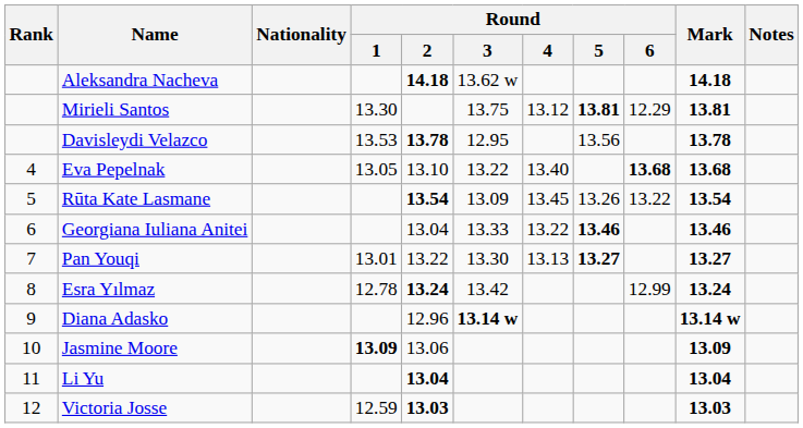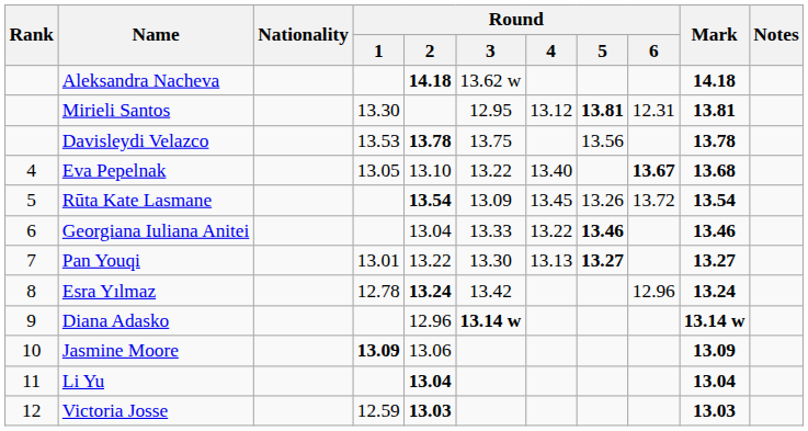 <table class="wikitable sortable" style="text-align:center">
 <tr>
 <th rowspan=2 data-sort-type="number">Rank</th>
 <th rowspan=2>Name</th>
 <th rowspan=2>Nationality</th>
 <th colspan=6>Round</th>
 <th rowspan=2>Mark</th>
 <th rowspan=2>Notes</th>
 </tr>
 <tr>
 <th>1</th>
 <th>2</th>
 <th>3</th>
 <th>4</th>
 <th>5</th>
 <th>6</th>
 </tr>
 <tr>
 <td></td>
 <td align="left"><a href='#'>Aleksandra Nacheva</a></td>
 <td align="left"></td>
 <td></td>
 <td><strong>14.18</strong></td>
 <td>13.62 w</td>
 <td></td>
 <td></td>
 <td></td>
 <td><strong>14.18</strong></td>
 <td></td>
 </tr>
 <tr>
 <td></td>
 <td align="left"><a href='#'>Mirieli Santos</a></td>
 <td align="left"></td>
 <td>13.30</td>
 <td></td>
-<td>13.75</td>
+<td>12.95</td>
 <td>13.12</td>
 <td><strong>13.81</strong></td>
-<td>12.29</td>
+<td>12.31</td>
 <td><strong>13.81</strong></td>
 <td></td>
 </tr>
 <tr>
 <td></td>
 <td align="left"><a href='#'>Davisleydi Velazco</a></td>
 <td align="left"></td>
 <td>13.53</td>
 <td><strong>13.78</strong></td>
-<td>12.95</td>
+<td>13.75</td>
 <td></td>
 <td>13.56</td>
 <td></td>
 <td><strong>13.78</strong></td>
 <td></td>
 </tr>
 <tr>
 <td>4</td>
 <td align="left"><a href='#'>Eva Pepelnak</a></td>
 <td align="left"></td>
 <td>13.05</td>
 <td>13.10</td>
 <td>13.22</td>
 <td>13.40</td>
 <td></td>
-<td><strong>13.68</strong></td>
+<td><strong>13.67</strong></td>
 <td><strong>13.68</strong></td>
 <td></td>
 </tr>
 <tr>
 <td>5</td>
 <td align="left"><a href='#'>Rūta Kate Lasmane</a></td>
 <td align="left"></td>
 <td></td>
 <td><strong>13.54</strong></td>
 <td>13.09</td>
 <td>13.45</td>
 <td>13.26</td>
-<td>13.22</td>
+<td>13.72</td>
 <td><strong>13.54</strong></td>
 <td></td>
 </tr>
 <tr>
 <td>6</td>
 <td align="left"><a href='#'>Georgiana Iuliana Anitei</a></td>
 <td align="left"></td>
 <td></td>
 <td>13.04</td>
 <td>13.33</td>
 <td>13.22</td>
 <td><strong>13.46</strong></td>
 <td></td>
 <td><strong>13.46</strong></td>
 <td></td>
 </tr>
 <tr>
 <td>7</td>
 <td align="left"><a href='#'>Pan Youqi</a></td>
 <td align="left"></td>
 <td>13.01</td>
 <td>13.22</td>
 <td>13.30</td>
 <td>13.13</td>
 <td><strong>13.27</strong></td>
 <td></td>
 <td><strong>13.27</strong></td>
 <td></td>
 </tr>
 <tr>
 <td>8</td>
 <td align="left"><a href='#'>Esra Yılmaz</a></td>
 <td align="left"></td>
 <td>12.78</td>
 <td><strong>13.24</strong></td>
 <td>13.42</td>
 <td></td>
 <td></td>
-<td>12.99</td>
+<td>12.96</td>
 <td><strong>13.24</strong></td>
 <td></td>
 </tr>
 <tr>
 <td>9</td>
 <td align="left"><a href='#'>Diana Adasko</a></td>
 <td align="left"></td>
 <td></td>
 <td>12.96</td>
 <td><strong>13.14 w</strong></td>
 <td></td>
 <td></td>
 <td></td>
 <td><strong>13.14 w</strong></td>
 <td></td>
 </tr>
 <tr>
 <td>10</td>
 <td align="left"><a href='#'>Jasmine Moore</a></td>
 <td align="left"></td>
 <td><strong>13.09</strong></td>
 <td>13.06</td>
 <td></td>
 <td></td>
 <td></td>
 <td></td>
 <td><strong>13.09</strong></td>
 <td></td>
 </tr>
 <tr>
 <td>11</td>
 <td align="left"><a href='#'>Li Yu</a></td>
 <td align="left"></td>
 <td></td>
 <td><strong>13.04</strong></td>
 <td></td>
 <td></td>
 <td></td>
 <td></td>
 <td><strong>13.04</strong></td>
 <td></td>
 </tr>
 <tr>
 <td>12</td>
 <td align="left"><a href='#'>Victoria Josse</a></td>
 <td align="left"></td>
 <td>12.59</td>
 <td><strong>13.03</strong></td>
 <td></td>
 <td></td>
 <td></td>
 <td></td>
 <td><strong>13.03</strong></td>
 <td></td>
 </tr>
 </table>
